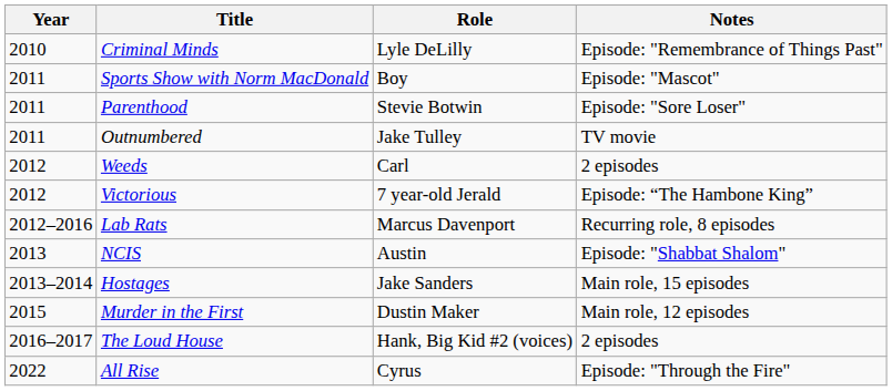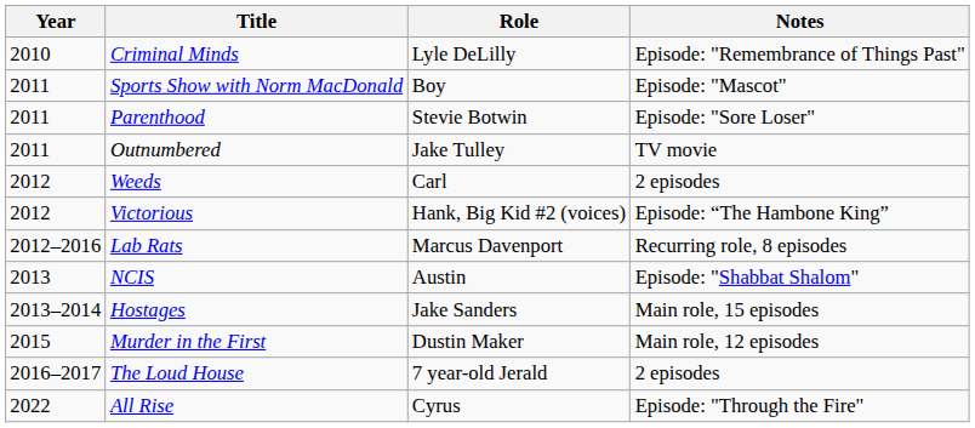 <table class="wikitable sortable">
 <tr>
 <th>Year</th>
 <th>Title</th>
 <th>Role</th>
 <th>Notes</th>
 </tr>
 <tr>
 <td>2010</td>
 <td><em><a href='#'>Criminal Minds</a></em></td>
 <td>Lyle DeLilly</td>
 <td>Episode: "Remembrance of Things Past"</td>
 </tr>
 <tr>
 <td>2011</td>
 <td><em><a href='#'>Sports Show with Norm MacDonald</a></em></td>
 <td>Boy</td>
 <td>Episode: "Mascot"</td>
 </tr>
 <tr>
 <td>2011</td>
 <td><em><a href='#'>Parenthood</a></em></td>
 <td>Stevie Botwin</td>
 <td>Episode: "Sore Loser"</td>
 </tr>
 <tr>
 <td>2011</td>
 <td><em>Outnumbered</em></td>
 <td>Jake Tulley</td>
 <td>TV movie</td>
 </tr>
 <tr>
 <td>2012</td>
 <td><em><a href='#'>Weeds</a></em></td>
 <td>Carl</td>
 <td>2 episodes</td>
 </tr>
 <tr>
 <td>2012</td>
 <td><em><a href='#'>Victorious</a></em></td>
-<td>7 year-old Jerald</td>
+<td>Hank, Big Kid #2 (voices)</td>
 <td>Episode: “The Hambone King”</td>
 </tr>
 <tr>
 <td>2012–2016</td>
 <td><em><a href='#'>Lab Rats</a></em></td>
 <td>Marcus Davenport</td>
 <td>Recurring role, 8 episodes</td>
 </tr>
 <tr>
 <td>2013</td>
 <td><em><a href='#'>NCIS</a></em></td>
 <td>Austin</td>
 <td>Episode: "<a href='#'>Shabbat Shalom</a>"</td>
 </tr>
 <tr>
 <td>2013–2014</td>
 <td><em><a href='#'>Hostages</a></em></td>
 <td>Jake Sanders</td>
 <td>Main role, 15 episodes</td>
 </tr>
 <tr>
 <td>2015</td>
 <td><em><a href='#'>Murder in the First</a></em></td>
 <td>Dustin Maker</td>
 <td>Main role, 12 episodes</td>
 </tr>
 <tr>
 <td>2016–2017</td>
 <td><em><a href='#'>The Loud House</a></em></td>
-<td>Hank, Big Kid #2 (voices)</td>
+<td>7 year-old Jerald</td>
 <td>2 episodes</td>
 </tr>
 <tr>
 <td>2022</td>
 <td><em><a href='#'>All Rise</a></em></td>
 <td>Cyrus</td>
 <td>Episode: "Through the Fire"</td>
 </tr>
 </table>
